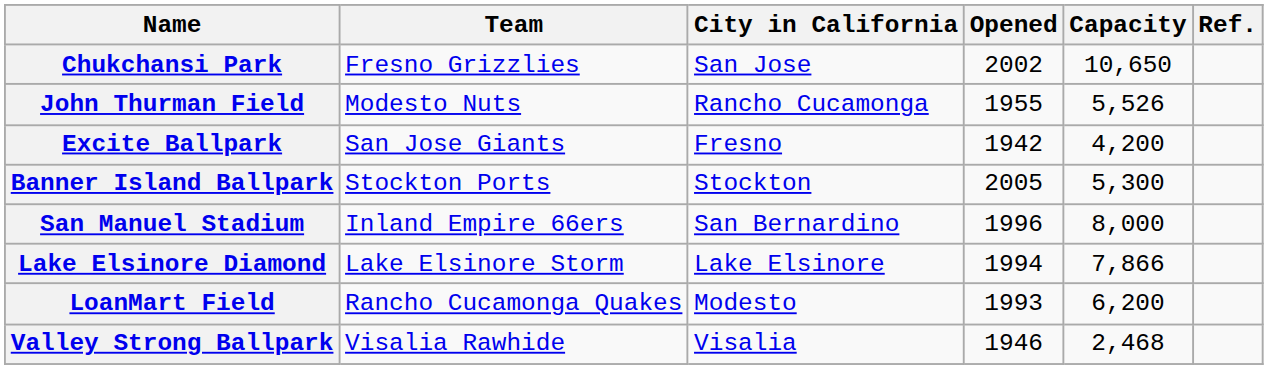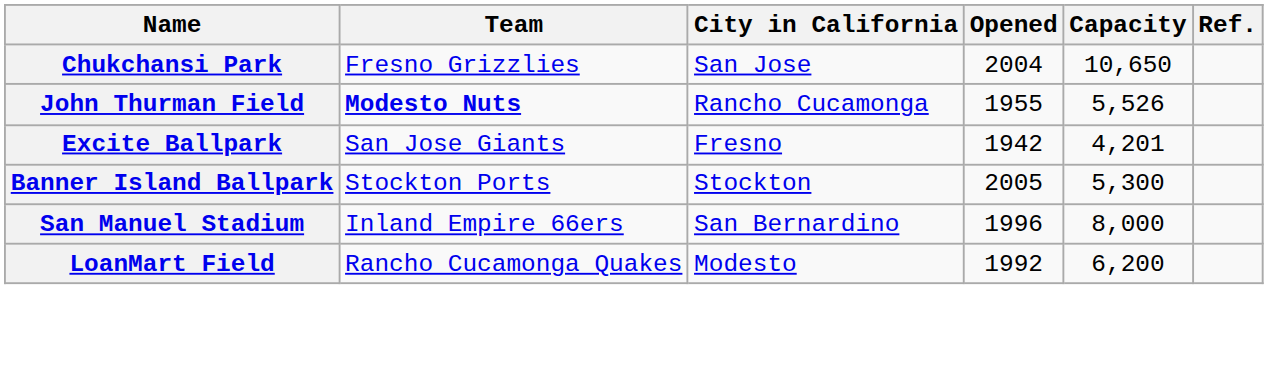 <table class="wikitable sortable plainrowheaders">
 <tr>
 <th>Name</th>
 <th>Team</th>
 <th>City in California</th>
 <th>Opened</th>
 <th data-sort-type="number">Capacity</th>
 <th class="unsortable">Ref.</th>
 </tr>
 <tr>
 <th scope="row"><a href='#'>Chukchansi Park</a></th>
 <td><a href='#'>Fresno Grizzlies</a></td>
 <td><a href='#'>San Jose</a></td>
-<td style="text-align:center;">2002</td>
+<td style="text-align:center;">2004</td>
 <td style="text-align:center;">10,650</td>
 <td></td>
 </tr>
 <tr>
 <th scope="row"><a href='#'>John Thurman Field</a></th>
-<td><a href='#'>Modesto Nuts</a></td>
+<td><strong><a href='#'>Modesto Nuts</a></strong></td>
 <td><a href='#'>Rancho Cucamonga</a></td>
 <td style="text-align:center;">1955</td>
 <td style="text-align:center;">5,526</td>
 <td></td>
 </tr>
 <tr>
 <th scope="row"><a href='#'>Excite Ballpark</a></th>
 <td><a href='#'>San Jose Giants</a></td>
 <td><a href='#'>Fresno</a></td>
 <td style="text-align:center;">1942</td>
-<td style="text-align:center;">4,200</td>
+<td style="text-align:center;">4,201</td>
 <td></td>
 </tr>
 <tr>
 <th scope="row"><a href='#'>Banner Island Ballpark</a></th>
 <td><a href='#'>Stockton Ports</a></td>
 <td><a href='#'>Stockton</a></td>
 <td style="text-align:center;">2005</td>
 <td style="text-align:center;">5,300</td>
 <td></td>
 </tr>
 <tr>
 <th scope="row"><a href='#'>San Manuel Stadium</a></th>
 <td><a href='#'>Inland Empire 66ers</a></td>
 <td><a href='#'>San Bernardino</a></td>
 <td style="text-align:center;">1996</td>
 <td style="text-align:center;">8,000</td>
 <td></td>
 </tr>
 <tr>
-<th scope="row"><a href='#'>Lake Elsinore Diamond</a></th>
-<td><a href='#'>Lake Elsinore Storm</a></td>
-<td><a href='#'>Lake Elsinore</a></td>
-<td style="text-align:center;">1994</td>
-<td style="text-align:center;">7,866</td>
-<td></td>
-</tr>
-<tr>
 <th scope="row"><a href='#'>LoanMart Field</a></th>
 <td><a href='#'>Rancho Cucamonga Quakes</a></td>
 <td><a href='#'>Modesto</a></td>
-<td style="text-align:center;">1993</td>
+<td style="text-align:center;">1992</td>
 <td style="text-align:center;">6,200</td>
 <td></td>
 </tr>
-<tr>
-<th scope="row"><a href='#'>Valley Strong Ballpark</a></th>
-<td><a href='#'>Visalia Rawhide</a></td>
-<td><a href='#'>Visalia</a></td>
-<td style="text-align:center;">1946</td>
-<td style="text-align:center;">2,468</td>
-<td></td>
-</tr>
 </table>
